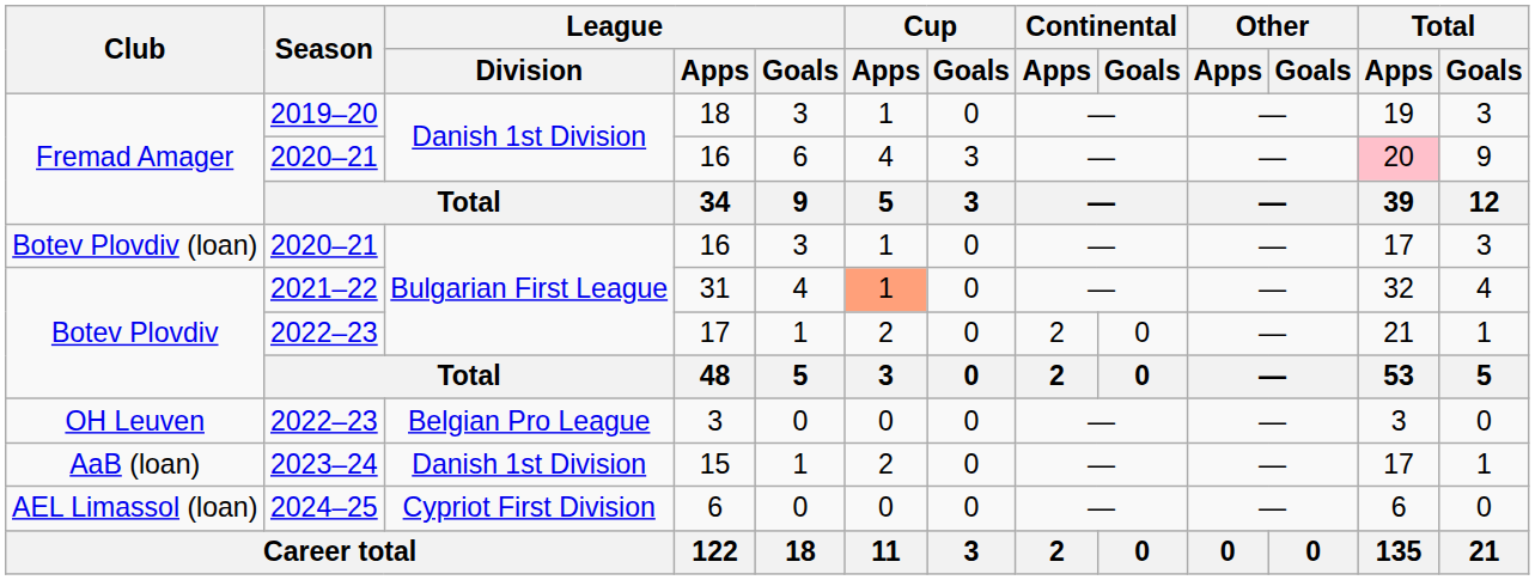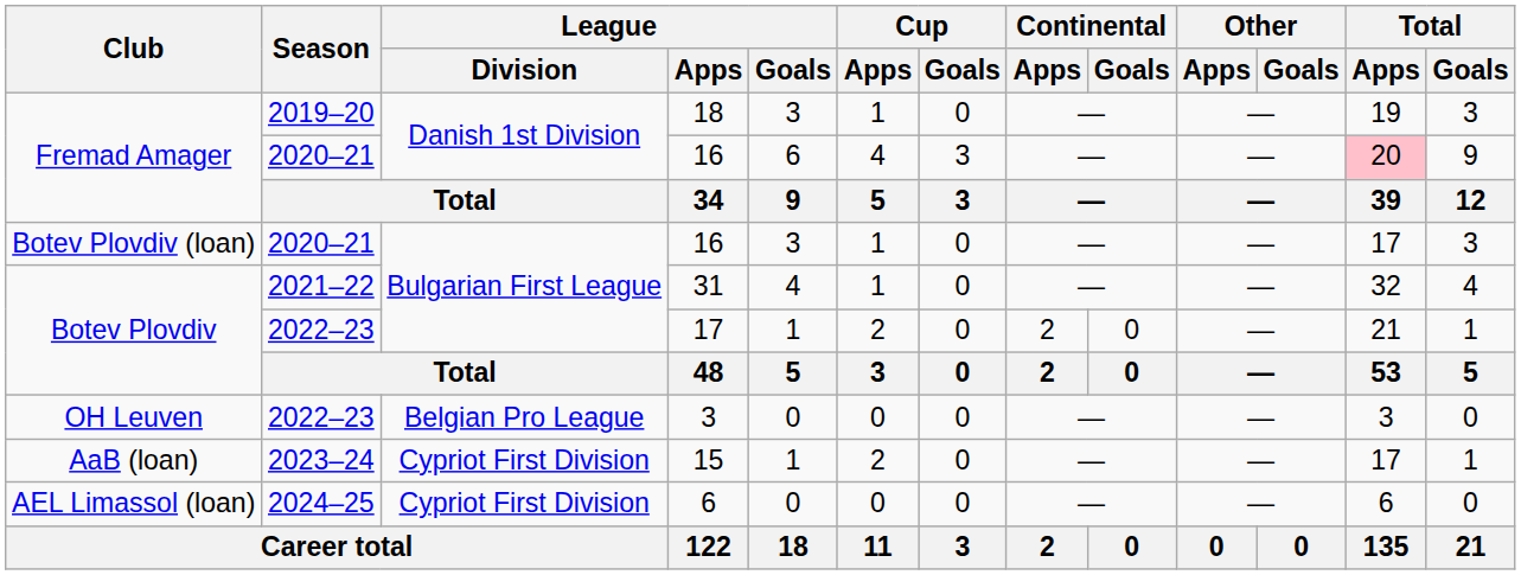 <table class="wikitable" style="text-align: center;">
 <tr>
 <th rowspan="2">Club</th>
 <th rowspan="2">Season</th>
 <th colspan="3">League</th>
 <th colspan="2">Cup</th>
 <th colspan="2">Continental</th>
 <th colspan="2">Other</th>
 <th colspan="2">Total</th>
 </tr>
 <tr>
 <th>Division</th>
 <th>Apps</th>
 <th>Goals</th>
 <th>Apps</th>
 <th>Goals</th>
 <th>Apps</th>
 <th>Goals</th>
 <th>Apps</th>
 <th>Goals</th>
 <th>Apps</th>
 <th>Goals</th>
 </tr>
 <tr>
 <td rowspan="3"><a href='#'>Fremad Amager</a></td>
 <td><a href='#'>2019–20</a></td>
 <td rowspan="2"><a href='#'>Danish 1st Division</a></td>
 <td>18</td>
 <td>3</td>
 <td>1</td>
 <td>0</td>
 <td colspan="2">—</td>
 <td colspan="2">—</td>
 <td>19</td>
 <td>3</td>
 </tr>
 <tr>
 <td><a href='#'>2020–21</a></td>
 <td>16</td>
 <td>6</td>
 <td>4</td>
 <td>3</td>
 <td colspan="2">—</td>
 <td colspan="2">—</td>
 <td style="background: pink;">20</td>
 <td>9</td>
 </tr>
 <tr>
 <th colspan="2">Total</th>
 <th>34</th>
 <th>9</th>
 <th>5</th>
 <th>3</th>
 <th colspan="2">—</th>
 <th colspan="2">—</th>
 <th>39</th>
 <th>12</th>
 </tr>
 <tr>
 <td><a href='#'>Botev Plovdiv</a> (loan)</td>
 <td><a href='#'>2020–21</a></td>
 <td rowspan="3"><a href='#'>Bulgarian First League</a></td>
 <td>16</td>
 <td>3</td>
 <td>1</td>
 <td>0</td>
 <td colspan="2">—</td>
 <td colspan="2">—</td>
 <td>17</td>
 <td>3</td>
 </tr>
 <tr>
 <td rowspan="3"><a href='#'>Botev Plovdiv</a></td>
 <td><a href='#'>2021–22</a></td>
 <td>31</td>
 <td>4</td>
-<td style="background: lightsalmon;">1</td>
+<td>1</td>
 <td>0</td>
 <td colspan="2">—</td>
 <td colspan="2">—</td>
 <td>32</td>
 <td>4</td>
 </tr>
 <tr>
 <td><a href='#'>2022–23</a></td>
 <td>17</td>
 <td>1</td>
 <td>2</td>
 <td>0</td>
 <td>2</td>
 <td>0</td>
 <td colspan="2">—</td>
 <td>21</td>
 <td>1</td>
 </tr>
 <tr>
 <th colspan="2">Total</th>
 <th>48</th>
 <th>5</th>
 <th>3</th>
 <th>0</th>
 <th>2</th>
 <th>0</th>
 <th colspan="2">—</th>
 <th>53</th>
 <th>5</th>
 </tr>
 <tr>
 <td><a href='#'>OH Leuven</a></td>
 <td><a href='#'>2022–23</a></td>
 <td><a href='#'>Belgian Pro League</a></td>
 <td>3</td>
 <td>0</td>
 <td>0</td>
 <td>0</td>
 <td colspan="2">—</td>
 <td colspan="2">—</td>
 <td>3</td>
 <td>0</td>
 </tr>
 <tr>
 <td><a href='#'>AaB</a> (loan)</td>
 <td><a href='#'>2023–24</a></td>
-<td><a href='#'>Danish 1st Division</a></td>
+<td><a href='#'>Cypriot First Division</a></td>
 <td>15</td>
 <td>1</td>
 <td>2</td>
 <td>0</td>
 <td colspan="2">—</td>
 <td colspan="2">—</td>
 <td>17</td>
 <td>1</td>
 </tr>
 <tr>
 <td><a href='#'>AEL Limassol</a> (loan)</td>
 <td><a href='#'>2024–25</a></td>
 <td><a href='#'>Cypriot First Division</a></td>
 <td>6</td>
 <td>0</td>
 <td>0</td>
 <td>0</td>
 <td colspan="2">—</td>
 <td colspan="2">—</td>
 <td>6</td>
 <td>0</td>
 </tr>
 <tr>
 <th colspan="3">Career total</th>
 <th>122</th>
 <th>18</th>
 <th>11</th>
 <th>3</th>
 <th>2</th>
 <th>0</th>
 <th>0</th>
 <th>0</th>
 <th>135</th>
 <th>21</th>
 </tr>
 </table>
